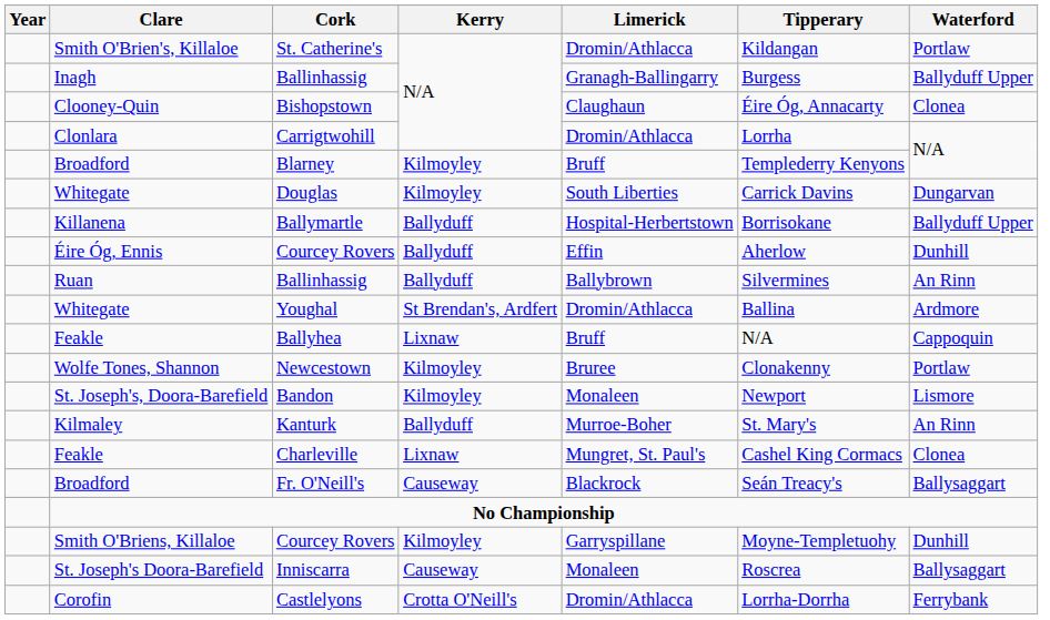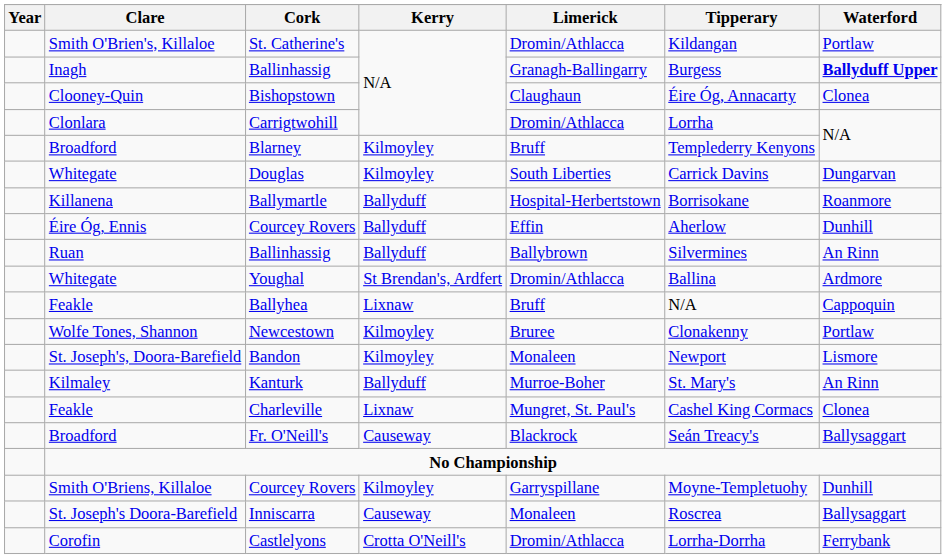 <table class="wikitable sortable">
 <tr>
 </tr>
 <tr>
 <th>Year</th>
 <th>Clare</th>
 <th>Cork</th>
 <th>Kerry</th>
 <th>Limerick</th>
 <th>Tipperary</th>
 <th>Waterford</th>
 </tr>
 <tr>
 <td></td>
 <td><a href='#'>Smith O'Brien's, Killaloe</a></td>
 <td><a href='#'>St. Catherine's</a></td>
 <td rowspan=4>N/A</td>
 <td><a href='#'>Dromin/Athlacca</a></td>
 <td><a href='#'>Kildangan</a></td>
 <td><a href='#'>Portlaw</a></td>
 </tr>
 <tr>
 <td></td>
 <td><a href='#'>Inagh</a></td>
 <td><a href='#'>Ballinhassig</a></td>
 <td><a href='#'>Granagh-Ballingarry</a></td>
 <td><a href='#'>Burgess</a></td>
-<td><a href='#'>Ballyduff Upper</a></td>
+<td><strong><a href='#'>Ballyduff Upper</a></strong></td>
 </tr>
 <tr>
 <td></td>
 <td><a href='#'>Clooney-Quin</a></td>
 <td><a href='#'>Bishopstown</a></td>
 <td><a href='#'>Claughaun</a></td>
 <td><a href='#'>Éire Óg, Annacarty</a></td>
 <td><a href='#'>Clonea</a></td>
 </tr>
 <tr>
 <td></td>
 <td><a href='#'>Clonlara</a></td>
 <td><a href='#'>Carrigtwohill</a></td>
 <td><a href='#'>Dromin/Athlacca</a></td>
 <td><a href='#'>Lorrha</a></td>
 <td rowspan=2>N/A</td>
 </tr>
 <tr>
 <td></td>
 <td><a href='#'>Broadford</a></td>
 <td><a href='#'>Blarney</a></td>
 <td><a href='#'>Kilmoyley</a></td>
 <td><a href='#'>Bruff</a></td>
 <td><a href='#'>Templederry Kenyons</a></td>
 </tr>
 <tr>
 <td></td>
 <td><a href='#'>Whitegate</a></td>
 <td><a href='#'>Douglas</a></td>
 <td><a href='#'>Kilmoyley</a></td>
 <td><a href='#'>South Liberties</a></td>
 <td><a href='#'>Carrick Davins</a></td>
 <td><a href='#'>Dungarvan</a></td>
 </tr>
 <tr>
 <td></td>
 <td><a href='#'>Killanena</a></td>
 <td><a href='#'>Ballymartle</a></td>
 <td><a href='#'>Ballyduff</a></td>
 <td><a href='#'>Hospital-Herbertstown</a></td>
 <td><a href='#'>Borrisokane</a></td>
-<td><a href='#'>Ballyduff Upper</a></td>
+<td><a href='#'>Roanmore</a></td>
 </tr>
 <tr>
 <td></td>
 <td><a href='#'>Éire Óg, Ennis</a></td>
 <td><a href='#'>Courcey Rovers</a></td>
 <td><a href='#'>Ballyduff</a></td>
 <td><a href='#'>Effin</a></td>
 <td><a href='#'>Aherlow</a></td>
 <td><a href='#'>Dunhill</a></td>
 </tr>
 <tr>
 <td></td>
 <td><a href='#'>Ruan</a></td>
 <td><a href='#'>Ballinhassig</a></td>
 <td><a href='#'>Ballyduff</a></td>
 <td><a href='#'>Ballybrown</a></td>
 <td><a href='#'>Silvermines</a></td>
 <td><a href='#'>An Rinn</a></td>
 </tr>
 <tr>
 <td></td>
 <td><a href='#'>Whitegate</a></td>
 <td><a href='#'>Youghal</a></td>
 <td><a href='#'>St Brendan's, Ardfert</a></td>
 <td><a href='#'>Dromin/Athlacca</a></td>
 <td><a href='#'>Ballina</a></td>
 <td><a href='#'>Ardmore</a></td>
 </tr>
 <tr>
 <td></td>
 <td><a href='#'>Feakle</a></td>
 <td><a href='#'>Ballyhea</a></td>
 <td><a href='#'>Lixnaw</a></td>
 <td><a href='#'>Bruff</a></td>
 <td>N/A</td>
 <td><a href='#'>Cappoquin</a></td>
 </tr>
 <tr>
 <td></td>
 <td><a href='#'>Wolfe Tones, Shannon</a></td>
 <td><a href='#'>Newcestown</a></td>
 <td><a href='#'>Kilmoyley</a></td>
 <td><a href='#'>Bruree</a></td>
 <td><a href='#'>Clonakenny</a></td>
 <td><a href='#'>Portlaw</a></td>
 </tr>
 <tr>
 <td></td>
 <td><a href='#'>St. Joseph's, Doora-Barefield</a></td>
 <td><a href='#'>Bandon</a></td>
 <td><a href='#'>Kilmoyley</a></td>
 <td><a href='#'>Monaleen</a></td>
 <td><a href='#'>Newport</a></td>
 <td><a href='#'>Lismore</a></td>
 </tr>
 <tr>
 <td></td>
 <td><a href='#'>Kilmaley</a></td>
 <td><a href='#'>Kanturk</a></td>
 <td><a href='#'>Ballyduff</a></td>
 <td><a href='#'>Murroe-Boher</a></td>
 <td><a href='#'>St. Mary's</a></td>
 <td><a href='#'>An Rinn</a></td>
 </tr>
 <tr>
 <td></td>
 <td><a href='#'>Feakle</a></td>
 <td><a href='#'>Charleville</a></td>
 <td><a href='#'>Lixnaw</a></td>
 <td><a href='#'>Mungret, St. Paul's</a></td>
 <td><a href='#'>Cashel King Cormacs</a></td>
 <td><a href='#'>Clonea</a></td>
 </tr>
 <tr>
 <td></td>
 <td><a href='#'>Broadford</a></td>
 <td><a href='#'>Fr. O'Neill's</a></td>
 <td><a href='#'>Causeway</a></td>
 <td><a href='#'>Blackrock</a></td>
 <td><a href='#'>Seán Treacy's</a></td>
 <td><a href='#'>Ballysaggart</a></td>
 </tr>
 <tr>
 <td></td>
 <td colspan=7 align=center><strong>No Championship</strong></td>
 </tr>
 <tr>
 <td></td>
 <td><a href='#'>Smith O'Briens, Killaloe</a></td>
 <td><a href='#'>Courcey Rovers</a></td>
 <td><a href='#'>Kilmoyley</a></td>
 <td><a href='#'>Garryspillane</a></td>
 <td><a href='#'>Moyne-Templetuohy</a></td>
 <td><a href='#'>Dunhill</a></td>
 </tr>
 <tr>
 <td></td>
 <td><a href='#'>St. Joseph's Doora-Barefield</a></td>
 <td><a href='#'>Inniscarra</a></td>
 <td><a href='#'>Causeway</a></td>
 <td><a href='#'>Monaleen</a></td>
 <td><a href='#'>Roscrea</a></td>
 <td><a href='#'>Ballysaggart</a></td>
 </tr>
 <tr>
 <td></td>
 <td><a href='#'>Corofin</a></td>
 <td><a href='#'>Castlelyons</a></td>
 <td><a href='#'>Crotta O'Neill's</a></td>
 <td><a href='#'>Dromin/Athlacca</a></td>
 <td><a href='#'>Lorrha-Dorrha</a></td>
 <td><a href='#'>Ferrybank</a></td>
 </tr>
 </table>
